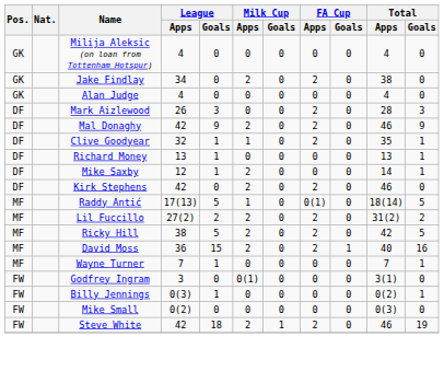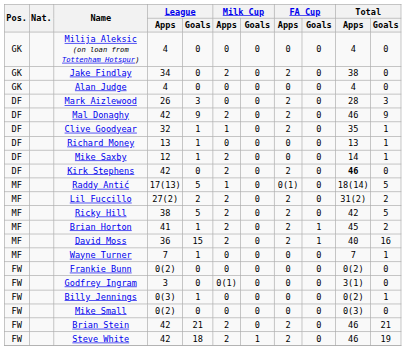 <table class="wikitable plainrowheaders" style="text-align:center">
 <tr>
 <th rowspan="2">Pos.</th>
 <th rowspan="2">Nat.</th>
 <th rowspan="2" width="136">Name</th>
 <th colspan="2" width="87"><a href='#'>League</a></th>
 <th colspan="2" width="87"><a href='#'>Milk Cup</a></th>
 <th colspan="2" width="87"><a href='#'>FA Cup</a></th>
 <th colspan="2" width="87">Total</th>
 </tr>
 <tr>
 <th>Apps</th>
 <th>Goals</th>
 <th>Apps</th>
 <th>Goals</th>
 <th>Apps</th>
 <th>Goals</th>
 <th>Apps</th>
 <th>Goals</th>
 </tr>
 <tr>
 <td>GK</td>
 <td></td>
 <td><a href='#'>Milija Aleksic</a> <em><small>(on loan from <a href='#'>Tottenham Hotspur</a>)</small></em></td>
 <td>4</td>
 <td>0</td>
 <td>0</td>
 <td>0</td>
 <td>0</td>
 <td>0</td>
 <td>4</td>
 <td>0</td>
 </tr>
 <tr>
 <td>GK</td>
 <td></td>
 <td><a href='#'>Jake Findlay</a></td>
 <td>34</td>
 <td>0</td>
 <td>2</td>
 <td>0</td>
 <td>2</td>
 <td>0</td>
 <td>38</td>
 <td>0</td>
 </tr>
 <tr>
 <td>GK</td>
 <td></td>
 <td><a href='#'>Alan Judge</a></td>
 <td>4</td>
 <td>0</td>
 <td>0</td>
 <td>0</td>
 <td>0</td>
 <td>0</td>
 <td>4</td>
 <td>0</td>
 </tr>
 <tr>
 <td>DF</td>
 <td></td>
 <td><a href='#'>Mark Aizlewood</a></td>
 <td>26</td>
 <td>3</td>
 <td>0</td>
 <td>0</td>
 <td>2</td>
 <td>0</td>
 <td>28</td>
 <td>3</td>
 </tr>
 <tr>
 <td>DF</td>
 <td></td>
 <td><a href='#'>Mal Donaghy</a></td>
 <td>42</td>
 <td>9</td>
 <td>2</td>
 <td>0</td>
 <td>2</td>
 <td>0</td>
 <td>46</td>
 <td>9</td>
 </tr>
 <tr>
 <td>DF</td>
 <td></td>
 <td><a href='#'>Clive Goodyear</a></td>
 <td>32</td>
 <td>1</td>
 <td>1</td>
 <td>0</td>
 <td>2</td>
 <td>0</td>
 <td>35</td>
 <td>1</td>
 </tr>
 <tr>
 <td>DF</td>
 <td></td>
 <td><a href='#'>Richard Money</a></td>
 <td>13</td>
 <td>1</td>
 <td>0</td>
 <td>0</td>
 <td>0</td>
 <td>0</td>
 <td>13</td>
 <td>1</td>
 </tr>
 <tr>
 <td>DF</td>
 <td></td>
 <td><a href='#'>Mike Saxby</a></td>
 <td>12</td>
 <td>1</td>
 <td>2</td>
 <td>0</td>
 <td>0</td>
 <td>0</td>
 <td>14</td>
 <td>1</td>
 </tr>
 <tr>
 <td>DF</td>
 <td></td>
 <td><a href='#'>Kirk Stephens</a></td>
 <td>42</td>
 <td>0</td>
 <td>2</td>
 <td>0</td>
 <td>2</td>
 <td>0</td>
-<td>46</td>
+<td><strong>46</strong></td>
 <td>0</td>
 </tr>
 <tr>
 <td>MF</td>
 <td></td>
 <td><a href='#'>Raddy Antić</a></td>
 <td>17(13)</td>
 <td>5</td>
 <td>1</td>
 <td>0</td>
 <td>0(1)</td>
 <td>0</td>
 <td>18(14)</td>
 <td>5</td>
 </tr>
 <tr>
 <td>MF</td>
 <td></td>
 <td><a href='#'>Lil Fuccillo</a></td>
 <td>27(2)</td>
 <td>2</td>
 <td>2</td>
 <td>0</td>
 <td>2</td>
 <td>0</td>
 <td>31(2)</td>
 <td>2</td>
 </tr>
 <tr>
 <td>MF</td>
 <td></td>
 <td><a href='#'>Ricky Hill</a></td>
 <td>38</td>
 <td>5</td>
 <td>2</td>
 <td>0</td>
 <td>2</td>
 <td>0</td>
 <td>42</td>
 <td>5</td>
 </tr>
 <tr>
 <td>MF</td>
 <td></td>
+<td><a href='#'>Brian Horton</a></td>
+<td>41</td>
+<td>1</td>
+<td>2</td>
+<td>0</td>
+<td>2</td>
+<td>1</td>
+<td>45</td>
+<td>2</td>
+</tr>
+<tr>
+<td>MF</td>
+<td></td>
 <td><a href='#'>David Moss</a></td>
 <td>36</td>
 <td>15</td>
 <td>2</td>
 <td>0</td>
 <td>2</td>
 <td>1</td>
 <td>40</td>
 <td>16</td>
 </tr>
 <tr>
 <td>MF</td>
 <td></td>
 <td><a href='#'>Wayne Turner</a></td>
 <td>7</td>
 <td>1</td>
 <td>0</td>
 <td>0</td>
 <td>0</td>
 <td>0</td>
 <td>7</td>
 <td>1</td>
+</tr>
+<tr>
+<td>FW</td>
+<td></td>
+<td><a href='#'>Frankie Bunn</a></td>
+<td>0(2)</td>
+<td>0</td>
+<td>0</td>
+<td>0</td>
+<td>0</td>
+<td>0</td>
+<td>0(2)</td>
+<td>0</td>
 </tr>
 <tr>
 <td>FW</td>
 <td></td>
 <td><a href='#'>Godfrey Ingram</a></td>
 <td>3</td>
 <td>0</td>
 <td>0(1)</td>
 <td>0</td>
 <td>0</td>
 <td>0</td>
 <td>3(1)</td>
 <td>0</td>
 </tr>
 <tr>
 <td>FW</td>
 <td></td>
 <td><a href='#'>Billy Jennings</a></td>
 <td>0(3)</td>
 <td>1</td>
 <td>0</td>
 <td>0</td>
 <td>0</td>
 <td>0</td>
 <td>0(2)</td>
 <td>1</td>
 </tr>
 <tr>
 <td>FW</td>
 <td></td>
 <td><a href='#'>Mike Small</a></td>
 <td>0(2)</td>
 <td>0</td>
 <td>0</td>
 <td>0</td>
 <td>0</td>
 <td>0</td>
 <td>0(3)</td>
 <td>0</td>
 </tr>
 <tr>
 <td>FW</td>
 <td></td>
+<td><a href='#'>Brian Stein</a></td>
+<td>42</td>
+<td>21</td>
+<td>2</td>
+<td>0</td>
+<td>2</td>
+<td>0</td>
+<td>46</td>
+<td>21</td>
+</tr>
+<tr>
+<td>FW</td>
+<td></td>
 <td><a href='#'>Steve White</a></td>
 <td>42</td>
 <td>18</td>
 <td>2</td>
 <td>1</td>
 <td>2</td>
 <td>0</td>
 <td>46</td>
 <td>19</td>
 </tr>
 <tr>
 </tr>
 </table>
